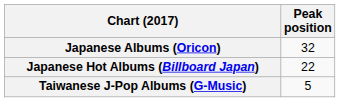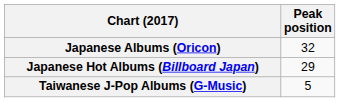 <table class="wikitable sortable plainrowheaders" style="text-align:center">
 <tr>
 <th scope="col" style="width:22em;">Chart (2017)</th>
 <th scope="col">Peak<br>position</th>
 </tr>
 <tr>
 <th scope="row">Japanese Albums (<a href='#'>Oricon</a>)</th>
 <td>32</td>
 </tr>
 <tr>
 <th scope="row">Japanese Hot Albums (<em><a href='#'>Billboard Japan</a></em>)</th>
-<td>22</td>
+<td>29</td>
 </tr>
 <tr>
 <th scope="row">Taiwanese J-Pop Albums (<a href='#'>G-Music</a>)</th>
 <td>5</td>
 </tr>
 </table>
